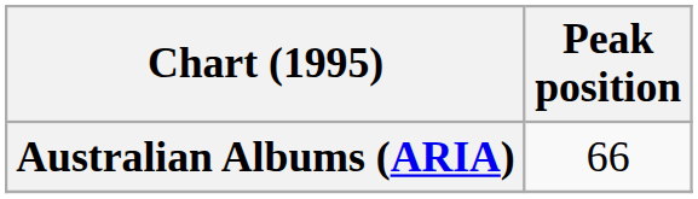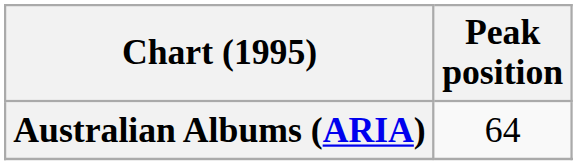 <table class="wikitable sortable plainrowheaders" style="text-align:center">
 <tr>
 <th scope="col">Chart (1995)</th>
 <th scope="col">Peak<br>position</th>
 </tr>
 <tr>
 <th scope="row">Australian Albums (<a href='#'>ARIA</a>)</th>
-<td>66</td>
+<td>64</td>
 </tr>
 <tr>
 </tr>
 <tr>
 </tr>
 <tr>
 </tr>
 <tr>
 </tr>
 </table>
